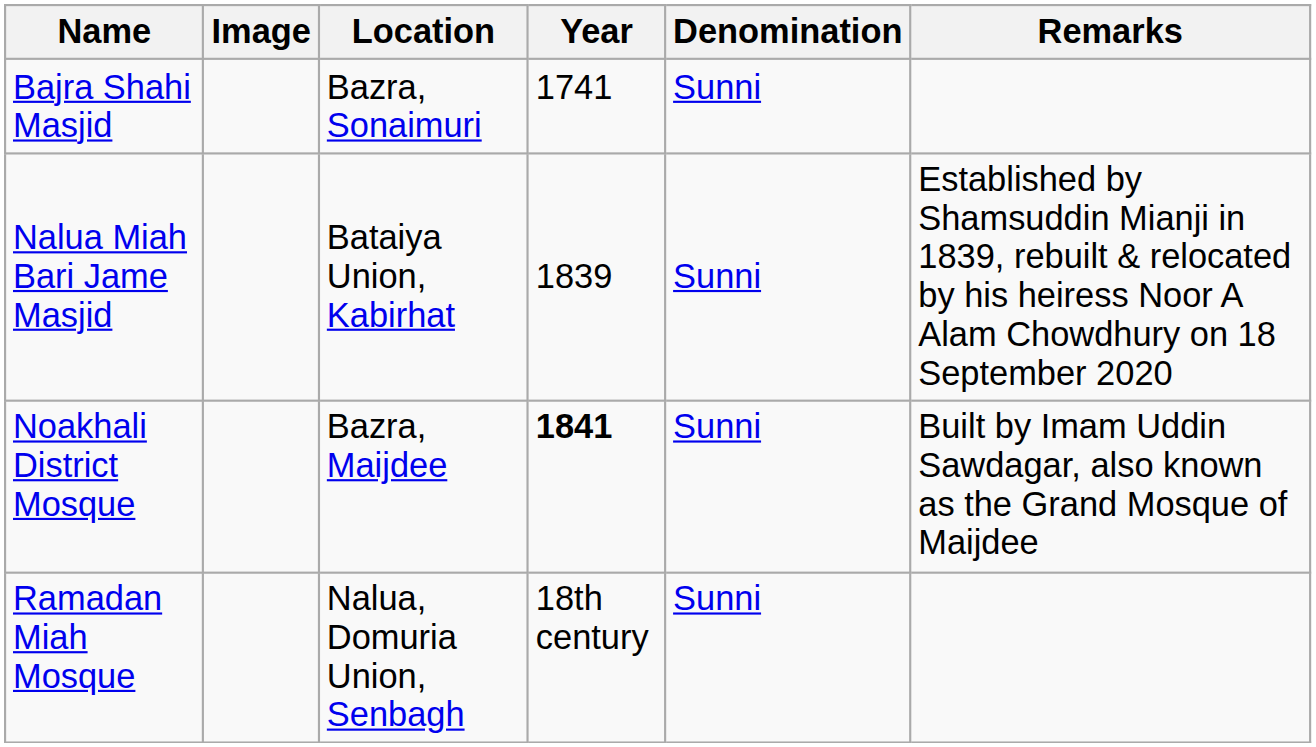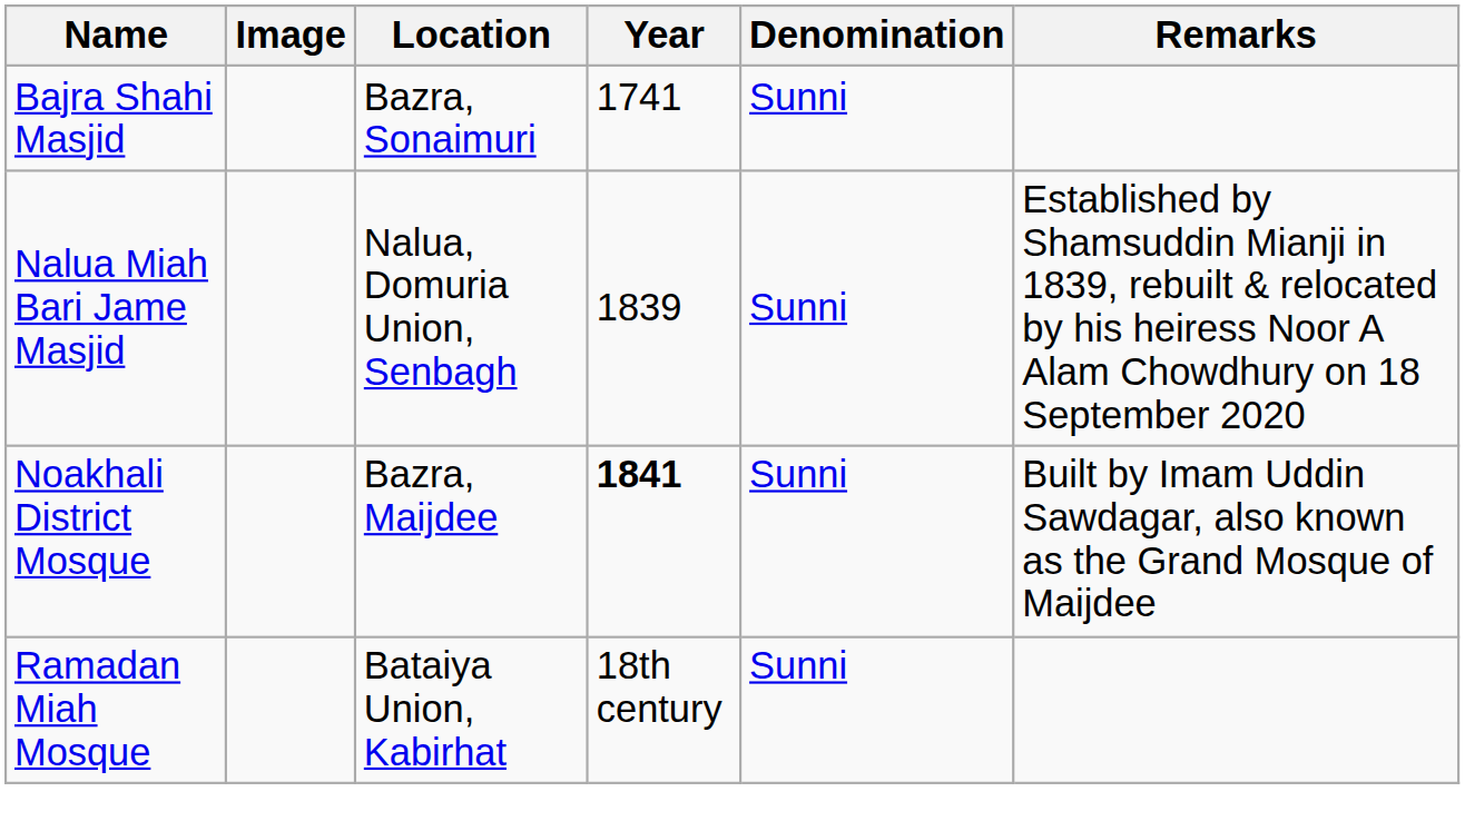 <table class="wikitable sortable">
 <tr>
 <th>Name</th>
 <th class="unsortable" align="center">Image</th>
 <th>Location</th>
 <th>Year</th>
 <th>Denomination</th>
 <th class="unsortable" align="left">Remarks</th>
 </tr>
 <tr valign="top">
 <td><a href='#'>Bajra Shahi Masjid</a></td>
 <td></td>
 <td>Bazra, <a href='#'>Sonaimuri</a></td>
 <td>1741</td>
 <td><a href='#'>Sunni</a></td>
 <td></td>
 </tr>
 <tr>
 <td><a href='#'>Nalua Miah Bari Jame Masjid</a></td>
 <td></td>
-<td>Bataiya Union, <a href='#'>Kabirhat</a></td>
+<td>Nalua, Domuria Union, <a href='#'>Senbagh</a></td>
 <td>1839</td>
 <td><a href='#'>Sunni</a></td>
 <td>Established by Shamsuddin Mianji in 1839, rebuilt & relocated by his heiress Noor A Alam Chowdhury on 18 September 2020</td>
 </tr>
 <tr valign="top">
 <td><a href='#'>Noakhali District Mosque</a></td>
 <td></td>
 <td>Bazra, <a href='#'>Maijdee</a></td>
 <td><strong>1841</strong></td>
 <td><a href='#'>Sunni</a></td>
 <td>Built by Imam Uddin Sawdagar, also known as the Grand Mosque of Maijdee</td>
 </tr>
 <tr valign="top">
 <td><a href='#'>Ramadan Miah Mosque</a></td>
 <td></td>
-<td>Nalua, Domuria Union, <a href='#'>Senbagh</a></td>
+<td>Bataiya Union, <a href='#'>Kabirhat</a></td>
 <td>18th century</td>
 <td><a href='#'>Sunni</a></td>
 <td></td>
 </tr>
 </table>
